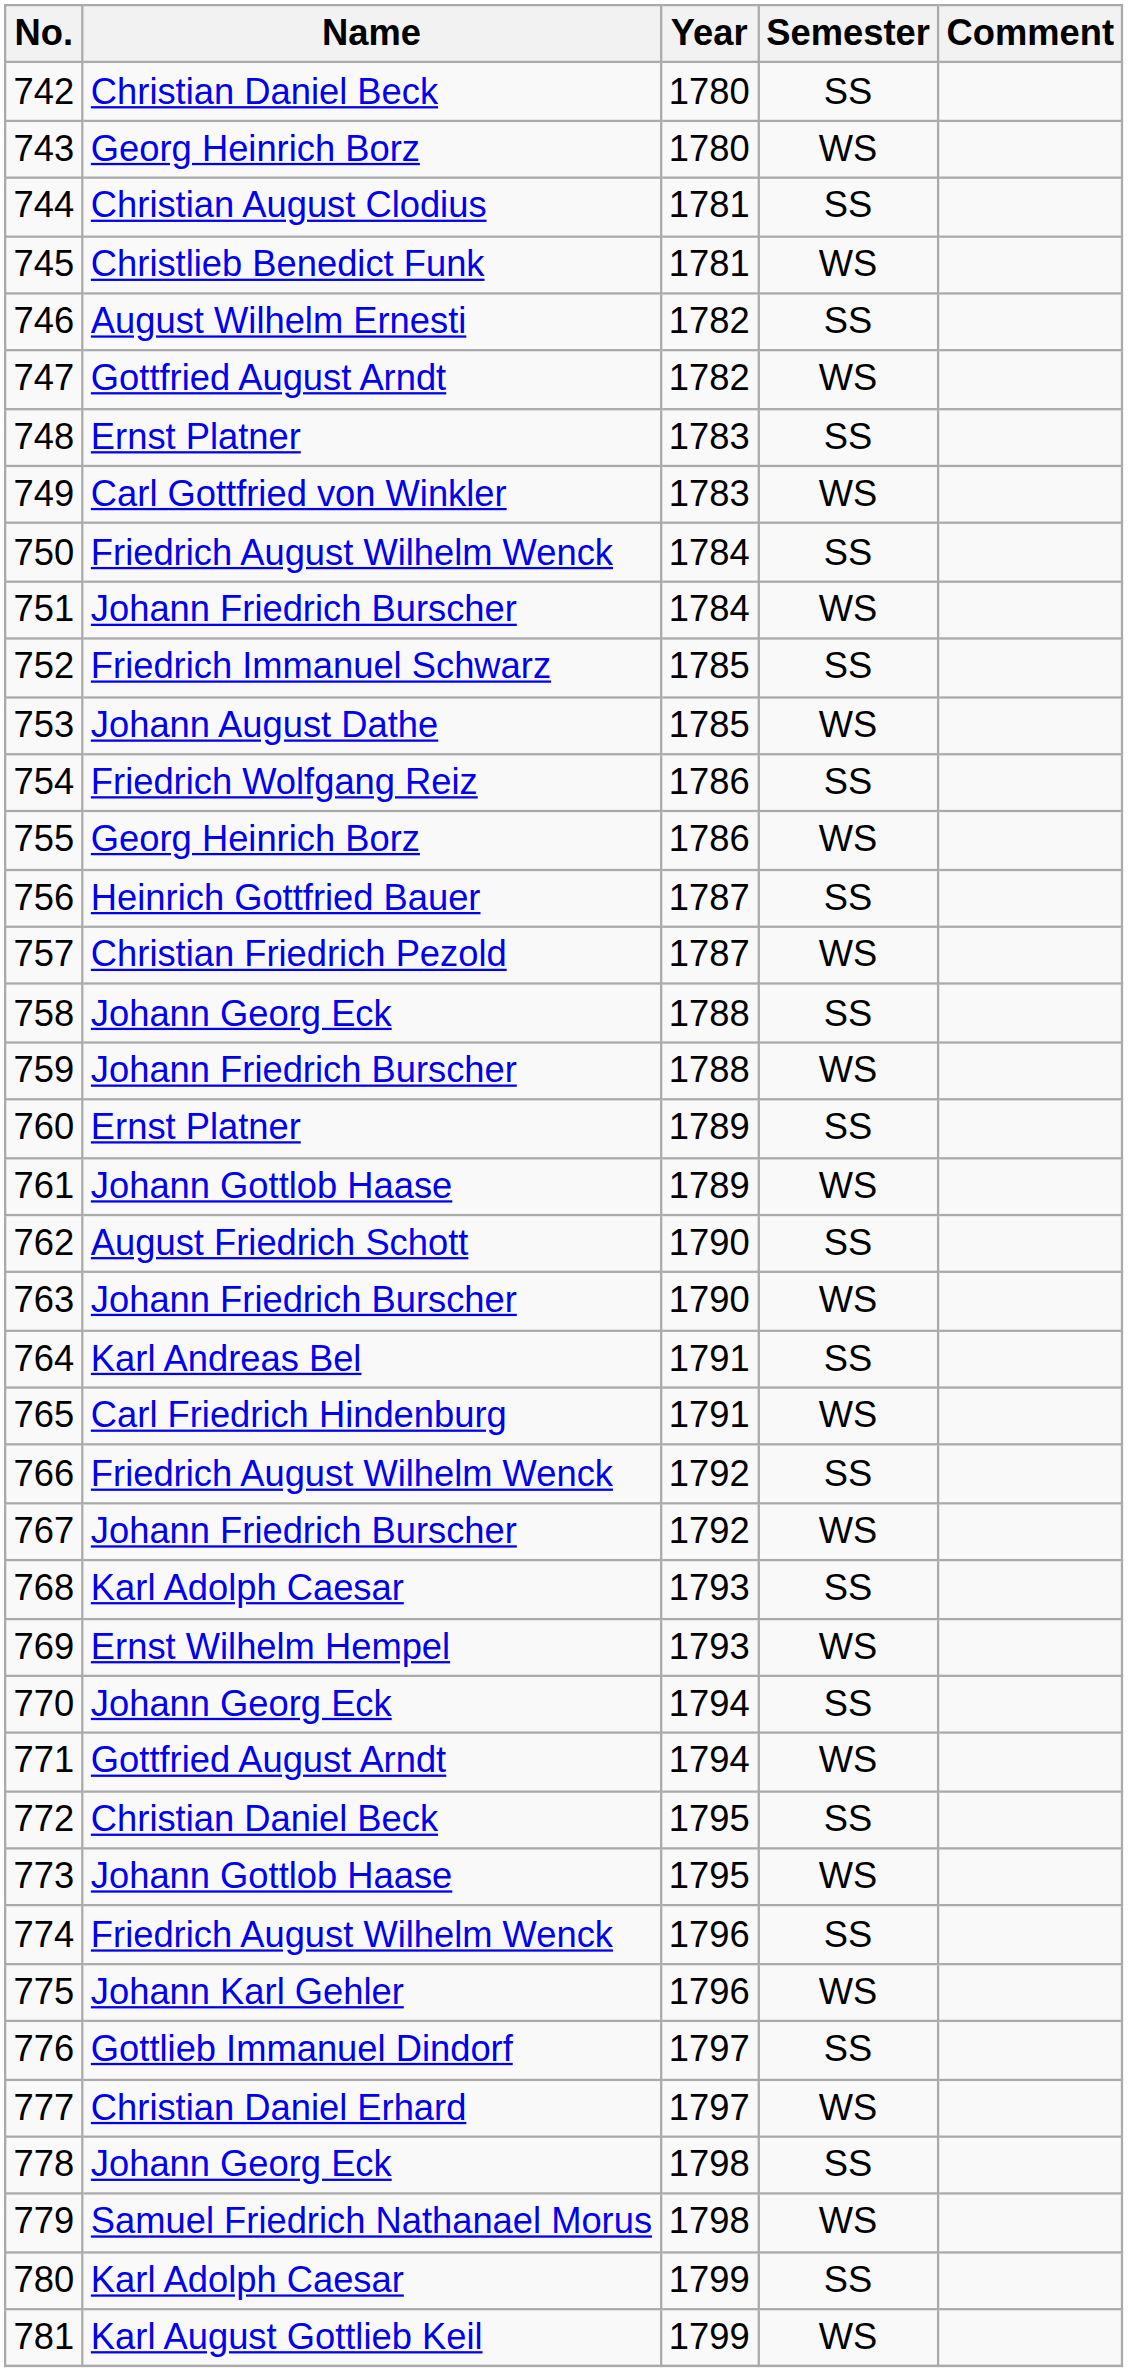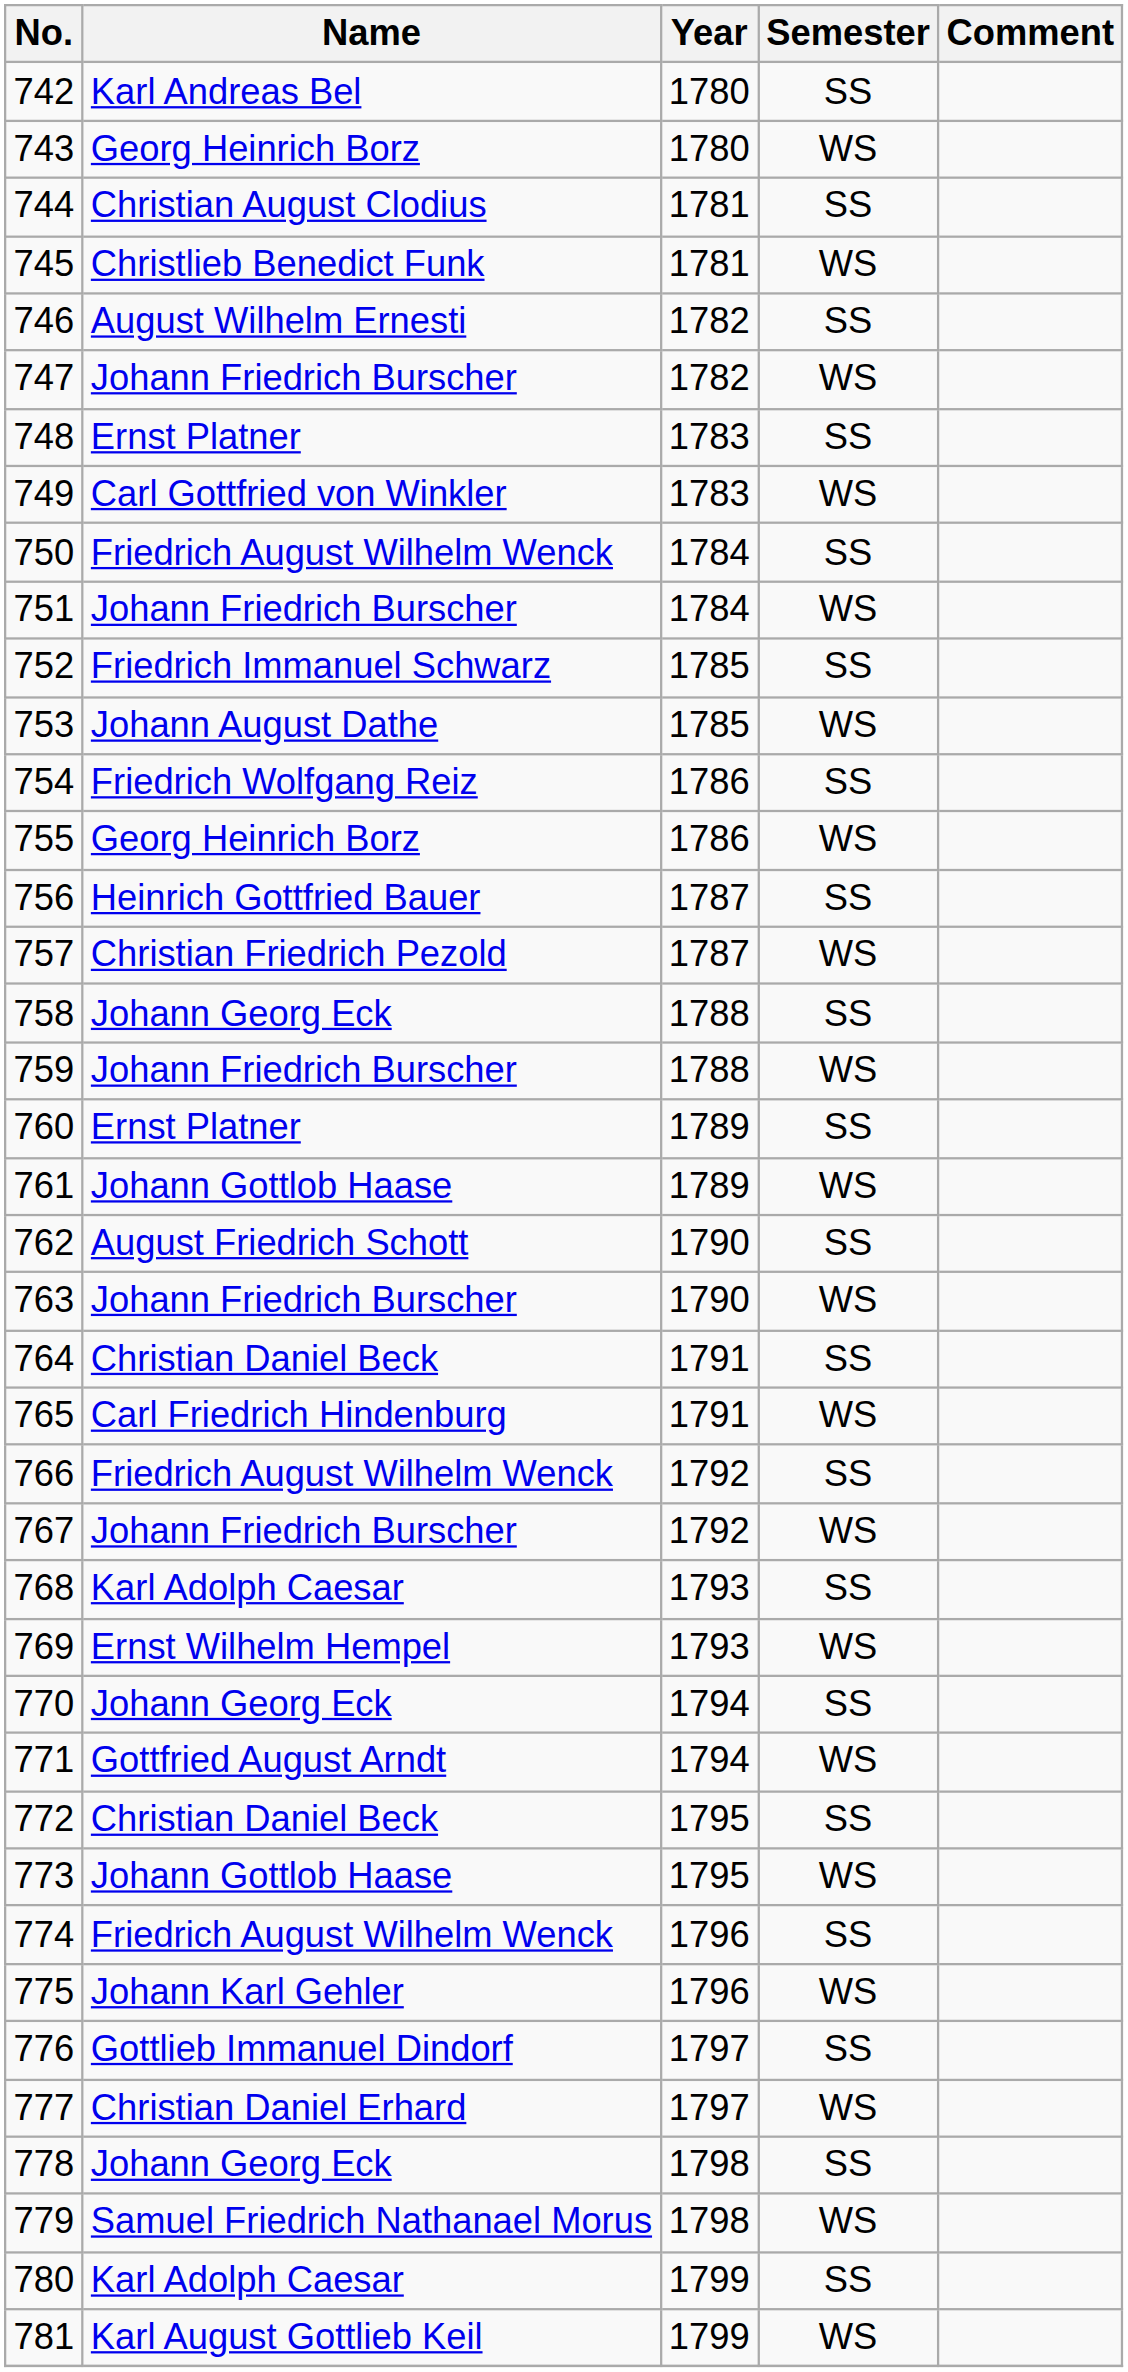 <table class="wikitable">
 <tr>
 <th bgcolor="silver">No.</th>
 <th bgcolor="silver">Name</th>
 <th bgcolor="silver">Year</th>
 <th bgcolor="silver">Semester</th>
 <th bgcolor="silver">Comment</th>
 </tr>
 <tr>
 <td>742</td>
-<td><a href='#'>Christian Daniel Beck</a></td>
+<td><a href='#'>Karl Andreas Bel</a></td>
 <td>1780</td>
 <td align="center">SS</td>
 <td></td>
 </tr>
 <tr>
 <td>743</td>
 <td><a href='#'>Georg Heinrich Borz</a></td>
 <td>1780</td>
 <td align="center">WS</td>
 <td></td>
 </tr>
 <tr>
 <td>744</td>
 <td><a href='#'>Christian August Clodius</a></td>
 <td>1781</td>
 <td align="center">SS</td>
 <td></td>
 </tr>
 <tr>
 <td>745</td>
 <td><a href='#'>Christlieb Benedict Funk</a></td>
 <td>1781</td>
 <td align="center">WS</td>
 <td></td>
 </tr>
 <tr>
 <td>746</td>
 <td><a href='#'>August Wilhelm Ernesti</a></td>
 <td>1782</td>
 <td align="center">SS</td>
 <td></td>
 </tr>
 <tr>
 <td>747</td>
-<td><a href='#'>Gottfried August Arndt</a></td>
+<td><a href='#'>Johann Friedrich Burscher</a></td>
 <td>1782</td>
 <td align="center">WS</td>
 <td></td>
 </tr>
 <tr>
 <td>748</td>
 <td><a href='#'>Ernst Platner</a></td>
 <td>1783</td>
 <td align="center">SS</td>
 <td></td>
 </tr>
 <tr>
 <td>749</td>
 <td><a href='#'>Carl Gottfried von Winkler</a></td>
 <td>1783</td>
 <td align="center">WS</td>
 <td></td>
 </tr>
 <tr>
 <td>750</td>
 <td><a href='#'>Friedrich August Wilhelm Wenck</a></td>
 <td>1784</td>
 <td align="center">SS</td>
 <td></td>
 </tr>
 <tr>
 <td>751</td>
 <td><a href='#'>Johann Friedrich Burscher</a></td>
 <td>1784</td>
 <td align="center">WS</td>
 <td></td>
 </tr>
 <tr>
 <td>752</td>
 <td><a href='#'>Friedrich Immanuel Schwarz</a></td>
 <td>1785</td>
 <td align="center">SS</td>
 <td></td>
 </tr>
 <tr>
 <td>753</td>
 <td><a href='#'>Johann August Dathe</a></td>
 <td>1785</td>
 <td align="center">WS</td>
 <td></td>
 </tr>
 <tr>
 <td>754</td>
 <td><a href='#'>Friedrich Wolfgang Reiz</a></td>
 <td>1786</td>
 <td align="center">SS</td>
 <td></td>
 </tr>
 <tr>
 <td>755</td>
 <td><a href='#'>Georg Heinrich Borz</a></td>
 <td>1786</td>
 <td align="center">WS</td>
 <td></td>
 </tr>
 <tr>
 <td>756</td>
 <td><a href='#'>Heinrich Gottfried Bauer</a></td>
 <td>1787</td>
 <td align="center">SS</td>
 <td></td>
 </tr>
 <tr>
 <td>757</td>
 <td><a href='#'>Christian Friedrich Pezold</a></td>
 <td>1787</td>
 <td align="center">WS</td>
 <td></td>
 </tr>
 <tr>
 <td>758</td>
 <td><a href='#'>Johann Georg Eck</a></td>
 <td>1788</td>
 <td align="center">SS</td>
 <td></td>
 </tr>
 <tr>
 <td>759</td>
 <td><a href='#'>Johann Friedrich Burscher</a></td>
 <td>1788</td>
 <td align="center">WS</td>
 <td></td>
 </tr>
 <tr>
 <td>760</td>
 <td><a href='#'>Ernst Platner</a></td>
 <td>1789</td>
 <td align="center">SS</td>
 <td></td>
 </tr>
 <tr>
 <td>761</td>
 <td><a href='#'>Johann Gottlob Haase</a></td>
 <td>1789</td>
 <td align="center">WS</td>
 <td></td>
 </tr>
 <tr>
 <td>762</td>
 <td><a href='#'>August Friedrich Schott</a></td>
 <td>1790</td>
 <td align="center">SS</td>
 <td></td>
 </tr>
 <tr>
 <td>763</td>
 <td><a href='#'>Johann Friedrich Burscher</a></td>
 <td>1790</td>
 <td align="center">WS</td>
 <td></td>
 </tr>
 <tr>
 <td>764</td>
-<td><a href='#'>Karl Andreas Bel</a></td>
+<td><a href='#'>Christian Daniel Beck</a></td>
 <td>1791</td>
 <td align="center">SS</td>
 <td></td>
 </tr>
 <tr>
 <td>765</td>
 <td><a href='#'>Carl Friedrich Hindenburg</a></td>
 <td>1791</td>
 <td align="center">WS</td>
 <td></td>
 </tr>
 <tr>
 <td>766</td>
 <td><a href='#'>Friedrich August Wilhelm Wenck</a></td>
 <td>1792</td>
 <td align="center">SS</td>
 <td></td>
 </tr>
 <tr>
 <td>767</td>
 <td><a href='#'>Johann Friedrich Burscher</a></td>
 <td>1792</td>
 <td align="center">WS</td>
 <td></td>
 </tr>
 <tr>
 <td>768</td>
 <td><a href='#'>Karl Adolph Caesar</a></td>
 <td>1793</td>
 <td align="center">SS</td>
 <td></td>
 </tr>
 <tr>
 <td>769</td>
 <td><a href='#'>Ernst Wilhelm Hempel</a></td>
 <td>1793</td>
 <td align="center">WS</td>
 <td></td>
 </tr>
 <tr>
 <td>770</td>
 <td><a href='#'>Johann Georg Eck</a></td>
 <td>1794</td>
 <td align="center">SS</td>
 <td></td>
 </tr>
 <tr>
 <td>771</td>
 <td><a href='#'>Gottfried August Arndt</a></td>
 <td>1794</td>
 <td align="center">WS</td>
 <td></td>
 </tr>
 <tr>
 <td>772</td>
 <td><a href='#'>Christian Daniel Beck</a></td>
 <td>1795</td>
 <td align="center">SS</td>
 <td></td>
 </tr>
 <tr>
 <td>773</td>
 <td><a href='#'>Johann Gottlob Haase</a></td>
 <td>1795</td>
 <td align="center">WS</td>
 <td></td>
 </tr>
 <tr>
 <td>774</td>
 <td><a href='#'>Friedrich August Wilhelm Wenck</a></td>
 <td>1796</td>
 <td align="center">SS</td>
 <td></td>
 </tr>
 <tr>
 <td>775</td>
 <td><a href='#'>Johann Karl Gehler</a></td>
 <td>1796</td>
 <td align="center">WS</td>
 <td></td>
 </tr>
 <tr>
 <td>776</td>
 <td><a href='#'>Gottlieb Immanuel Dindorf</a></td>
 <td>1797</td>
 <td align="center">SS</td>
 <td></td>
 </tr>
 <tr>
 <td>777</td>
 <td><a href='#'>Christian Daniel Erhard</a></td>
 <td>1797</td>
 <td align="center">WS</td>
 <td></td>
 </tr>
 <tr>
 <td>778</td>
 <td><a href='#'>Johann Georg Eck</a></td>
 <td>1798</td>
 <td align="center">SS</td>
 <td></td>
 </tr>
 <tr>
 <td>779</td>
 <td><a href='#'>Samuel Friedrich Nathanael Morus</a></td>
 <td>1798</td>
 <td align="center">WS</td>
 <td></td>
 </tr>
 <tr>
 <td>780</td>
 <td><a href='#'>Karl Adolph Caesar</a></td>
 <td>1799</td>
 <td align="center">SS</td>
 <td></td>
 </tr>
 <tr>
 <td>781</td>
 <td><a href='#'>Karl August Gottlieb Keil</a></td>
 <td>1799</td>
 <td align="center">WS</td>
 <td></td>
 </tr>
 <tr>
 </tr>
 </table>
